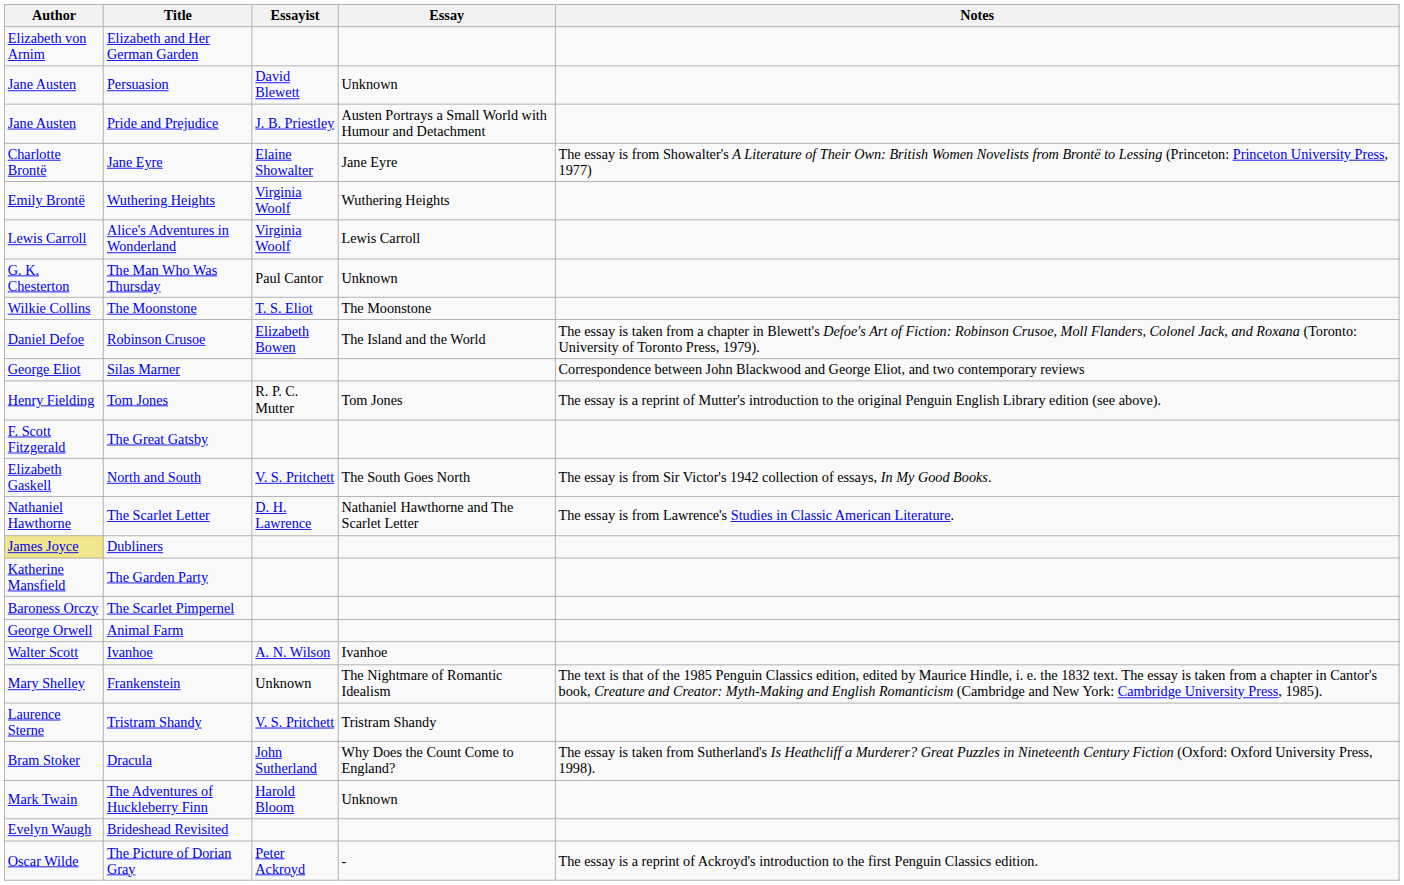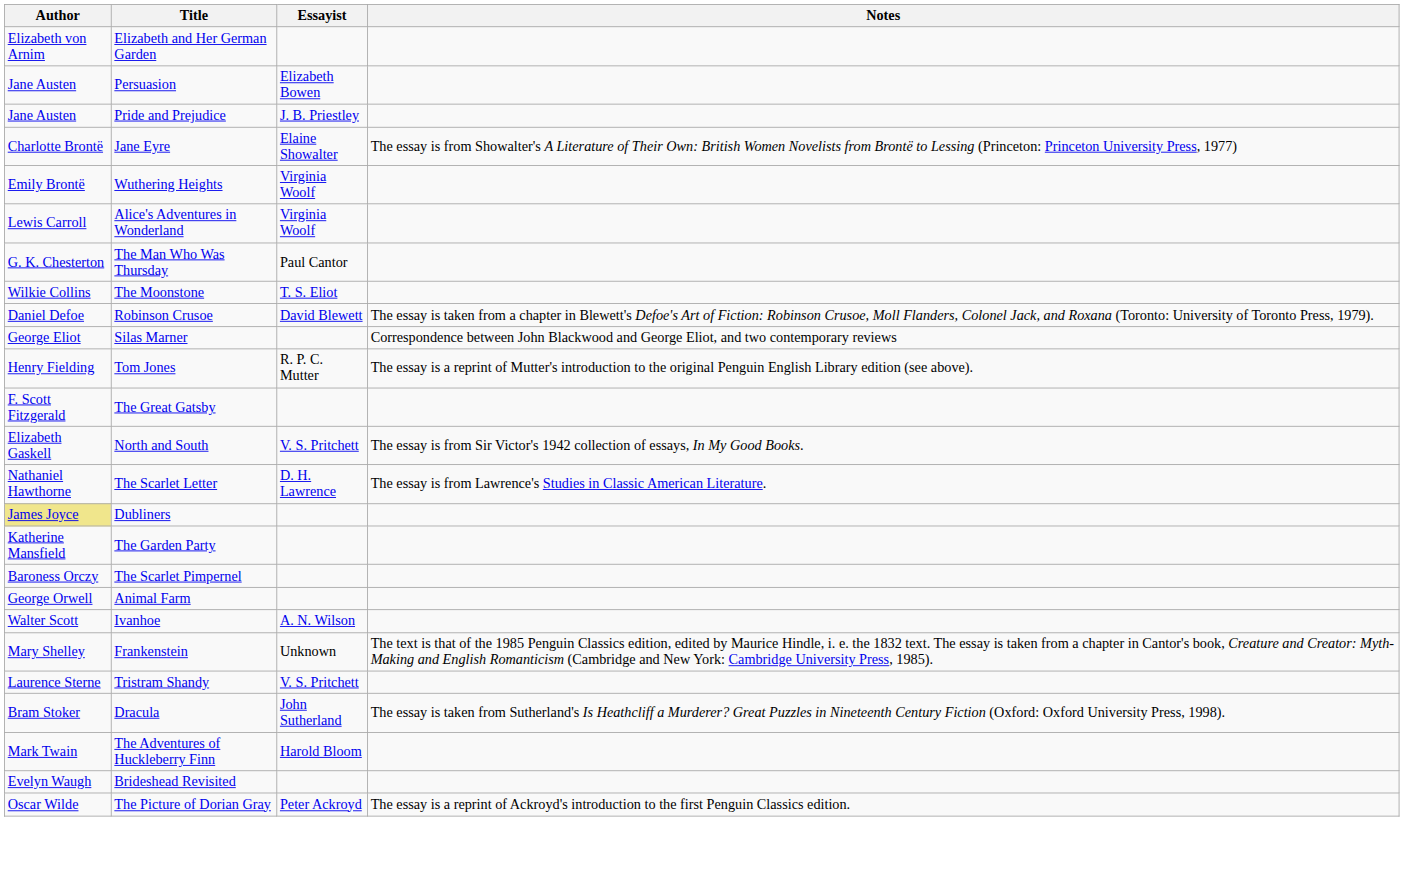 <table class="wikitable sortable">
 <tr>
 <th>Author</th>
 <th>Title</th>
 <th>Essayist</th>
-<th>Essay</th>
 <th>Notes</th>
 </tr>
 <tr>
 <td><a href='#'>Elizabeth von Arnim</a></td>
 <td><a href='#'>Elizabeth and Her German Garden</a></td>
 <td></td>
 <td></td>
-<td></td>
 </tr>
 <tr>
 <td><a href='#'>Jane Austen</a></td>
 <td><a href='#'>Persuasion</a></td>
-<td><a href='#'>David Blewett</a></td>
-<td>Unknown</td>
+<td><a href='#'>Elizabeth Bowen</a></td>
 <td></td>
 </tr>
 <tr>
 <td><a href='#'>Jane Austen</a></td>
 <td><a href='#'>Pride and Prejudice</a></td>
 <td><a href='#'>J. B. Priestley</a></td>
-<td>Austen Portrays a Small World with Humour and Detachment</td>
 <td></td>
 </tr>
 <tr>
 <td><a href='#'>Charlotte Brontë</a></td>
 <td><a href='#'>Jane Eyre</a></td>
 <td><a href='#'>Elaine Showalter</a></td>
-<td>Jane Eyre</td>
 <td>The essay is from Showalter's <em>A Literature of Their Own: British Women Novelists from Brontë to Lessing</em> (Princeton: <a href='#'>Princeton University Press</a>, 1977)</td>
 </tr>
 <tr>
 <td><a href='#'>Emily Brontë</a></td>
 <td><a href='#'>Wuthering Heights</a></td>
 <td><a href='#'>Virginia Woolf</a></td>
-<td>Wuthering Heights</td>
 <td></td>
 </tr>
 <tr>
 <td><a href='#'>Lewis Carroll</a></td>
 <td><a href='#'>Alice's Adventures in Wonderland</a></td>
 <td><a href='#'>Virginia Woolf</a></td>
-<td>Lewis Carroll</td>
 <td></td>
 </tr>
 <tr>
 <td><a href='#'>G. K. Chesterton</a></td>
 <td><a href='#'>The Man Who Was Thursday</a></td>
 <td>Paul Cantor</td>
-<td>Unknown</td>
 <td></td>
 </tr>
 <tr>
 <td><a href='#'>Wilkie Collins</a></td>
 <td><a href='#'>The Moonstone</a></td>
 <td><a href='#'>T. S. Eliot</a></td>
-<td>The Moonstone</td>
 <td></td>
 </tr>
 <tr>
 <td><a href='#'>Daniel Defoe</a></td>
 <td><a href='#'>Robinson Crusoe</a></td>
-<td><a href='#'>Elizabeth Bowen</a></td>
-<td>The Island and the World</td>
+<td><a href='#'>David Blewett</a></td>
 <td>The essay is taken from a chapter in Blewett's <em>Defoe's Art of Fiction: Robinson Crusoe, Moll Flanders, Colonel Jack, and Roxana</em> (Toronto: University of Toronto Press, 1979).</td>
 </tr>
 <tr>
 <td><a href='#'>George Eliot</a></td>
 <td><a href='#'>Silas Marner</a></td>
-<td></td>
 <td></td>
 <td>Correspondence between John Blackwood and George Eliot, and two contemporary reviews</td>
 </tr>
 <tr>
 <td><a href='#'>Henry Fielding</a></td>
 <td><a href='#'>Tom Jones</a></td>
 <td>R. P. C. Mutter</td>
-<td>Tom Jones</td>
 <td>The essay is a reprint of Mutter's introduction to the original Penguin English Library edition (see above).</td>
 </tr>
 <tr>
 <td><a href='#'>F. Scott Fitzgerald</a></td>
 <td><a href='#'>The Great Gatsby</a></td>
 <td></td>
 <td></td>
-<td></td>
 </tr>
 <tr>
 <td><a href='#'>Elizabeth Gaskell</a></td>
 <td><a href='#'>North and South</a></td>
 <td><a href='#'>V. S. Pritchett</a></td>
-<td>The South Goes North</td>
 <td>The essay is from Sir Victor's 1942 collection of essays, <em>In My Good Books</em>.</td>
 </tr>
 <tr>
 <td><a href='#'>Nathaniel Hawthorne</a></td>
 <td><a href='#'>The Scarlet Letter</a></td>
 <td><a href='#'>D. H. Lawrence</a></td>
-<td>Nathaniel Hawthorne and The Scarlet Letter</td>
 <td>The essay is from Lawrence's <a href='#'>Studies in Classic American Literature</a>.</td>
 </tr>
 <tr>
 <td style="background: khaki;"><a href='#'>James Joyce</a></td>
 <td><a href='#'>Dubliners</a></td>
-<td></td>
 <td></td>
 <td></td>
 </tr>
 <tr>
 <td><a href='#'>Katherine Mansfield</a></td>
 <td><a href='#'>The Garden Party</a></td>
 <td></td>
 <td></td>
-<td></td>
 </tr>
 <tr>
 <td><a href='#'>Baroness Orczy</a></td>
 <td><a href='#'>The Scarlet Pimpernel</a></td>
-<td></td>
 <td></td>
 <td></td>
 </tr>
 <tr>
 <td><a href='#'>George Orwell</a></td>
 <td><a href='#'>Animal Farm</a></td>
 <td></td>
 <td></td>
-<td></td>
 </tr>
 <tr>
 <td><a href='#'>Walter Scott</a></td>
 <td><a href='#'>Ivanhoe</a></td>
 <td><a href='#'>A. N. Wilson</a></td>
-<td>Ivanhoe</td>
 <td></td>
 </tr>
 <tr>
 <td><a href='#'>Mary Shelley</a></td>
 <td><a href='#'>Frankenstein</a></td>
 <td>Unknown</td>
-<td>The Nightmare of Romantic Idealism</td>
 <td>The text is that of the 1985 Penguin Classics edition, edited by Maurice Hindle, i. e. the 1832 text. The essay is taken from a chapter in Cantor's book, <em>Creature and Creator: Myth-Making and English Romanticism</em> (Cambridge and New York: <a href='#'>Cambridge University Press</a>, 1985).</td>
 </tr>
 <tr>
 <td><a href='#'>Laurence Sterne</a></td>
 <td><a href='#'>Tristram Shandy</a></td>
 <td><a href='#'>V. S. Pritchett</a></td>
-<td>Tristram Shandy</td>
 <td></td>
 </tr>
 <tr>
 <td><a href='#'>Bram Stoker</a></td>
 <td><a href='#'>Dracula</a></td>
 <td><a href='#'>John Sutherland</a></td>
-<td>Why Does the Count Come to England?</td>
 <td>The essay is taken from Sutherland's <em>Is Heathcliff a Murderer? Great Puzzles in Nineteenth Century Fiction</em> (Oxford: Oxford University Press, 1998).</td>
 </tr>
 <tr>
 <td><a href='#'>Mark Twain</a></td>
 <td><a href='#'>The Adventures of Huckleberry Finn</a></td>
 <td><a href='#'>Harold Bloom</a></td>
-<td>Unknown</td>
 <td></td>
 </tr>
 <tr>
 <td><a href='#'>Evelyn Waugh</a></td>
 <td><a href='#'>Brideshead Revisited</a></td>
 <td></td>
 <td></td>
-<td></td>
 </tr>
 <tr>
 <td><a href='#'>Oscar Wilde</a></td>
 <td><a href='#'>The Picture of Dorian Gray</a></td>
 <td><a href='#'>Peter Ackroyd</a></td>
-<td>-</td>
 <td>The essay is a reprint of Ackroyd's introduction to the first Penguin Classics edition.</td>
 </tr>
 </table>
